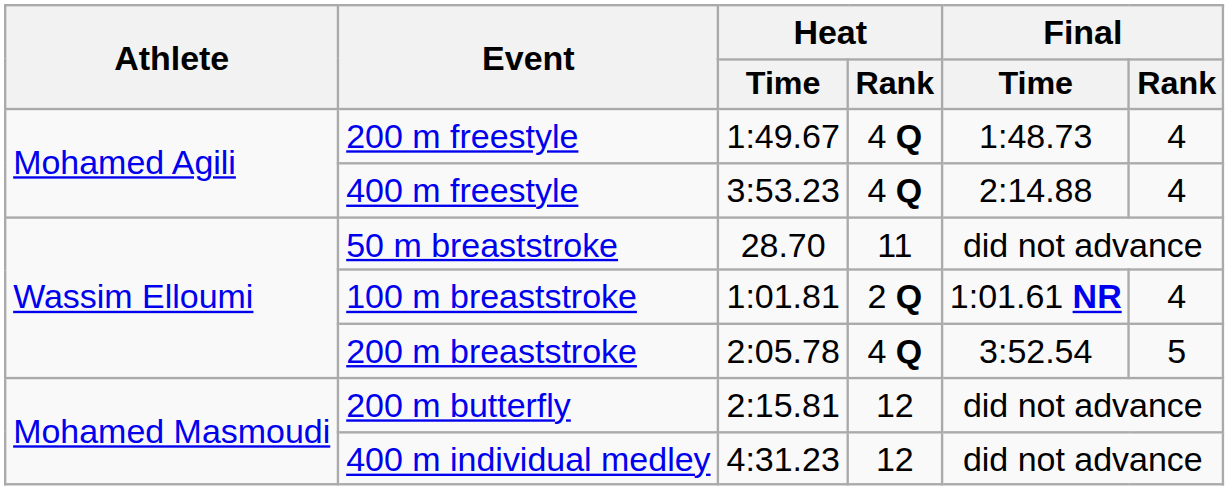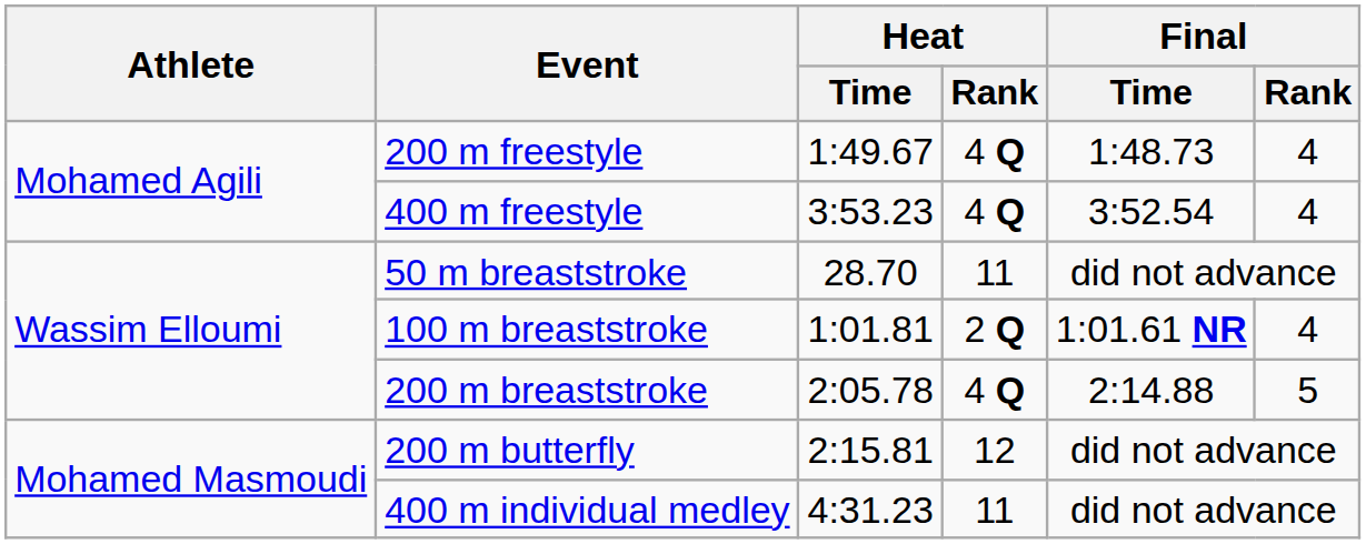 <table class=wikitable style="font-size:90%">
 <tr>
 <th rowspan="2">Athlete</th>
 <th rowspan="2">Event</th>
 <th colspan="2">Heat</th>
 <th colspan="2">Final</th>
 </tr>
 <tr style="font-size:95%">
 <th>Time</th>
 <th>Rank</th>
 <th>Time</th>
 <th>Rank</th>
 </tr>
 <tr align=center>
 <td align=left rowspan="2"><a href='#'>Mohamed Agili</a></td>
 <td align=left><a href='#'>200 m freestyle</a></td>
 <td>1:49.67</td>
 <td>4 <strong>Q</strong></td>
 <td>1:48.73</td>
 <td>4</td>
 </tr>
 <tr align=center>
 <td align=left><a href='#'>400 m freestyle</a></td>
 <td>3:53.23</td>
 <td>4 <strong>Q</strong></td>
-<td>2:14.88</td>
+<td>3:52.54</td>
 <td>4</td>
 </tr>
 <tr align=center>
 <td align=left rowspan="3"><a href='#'>Wassim Elloumi</a></td>
 <td align=left><a href='#'>50 m breaststroke</a></td>
 <td>28.70</td>
 <td>11</td>
 <td colspan="2">did not advance</td>
 </tr>
 <tr align=center>
 <td align=left><a href='#'>100 m breaststroke</a></td>
 <td>1:01.81</td>
 <td>2 <strong>Q</strong></td>
 <td>1:01.61 <strong><a href='#'>NR</a></strong></td>
 <td>4</td>
 </tr>
 <tr align=center>
 <td align=left><a href='#'>200 m breaststroke</a></td>
 <td>2:05.78</td>
 <td>4 <strong>Q</strong></td>
-<td>3:52.54</td>
+<td>2:14.88</td>
 <td>5</td>
 </tr>
 <tr align=center>
 <td align=left rowspan="2"><a href='#'>Mohamed Masmoudi</a></td>
 <td align=left><a href='#'>200 m butterfly</a></td>
 <td>2:15.81</td>
 <td>12</td>
 <td colspan="2">did not advance</td>
 </tr>
 <tr align=center>
 <td align=left><a href='#'>400 m individual medley</a></td>
 <td>4:31.23</td>
-<td>12</td>
+<td>11</td>
 <td colspan="2">did not advance</td>
 </tr>
 </table>
